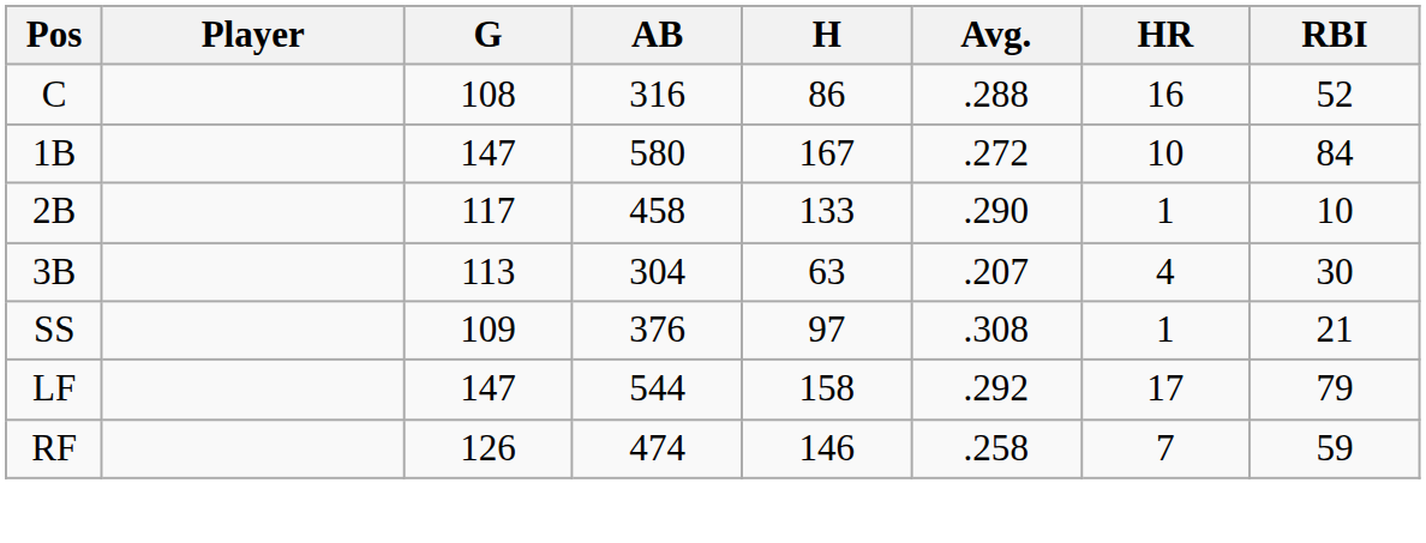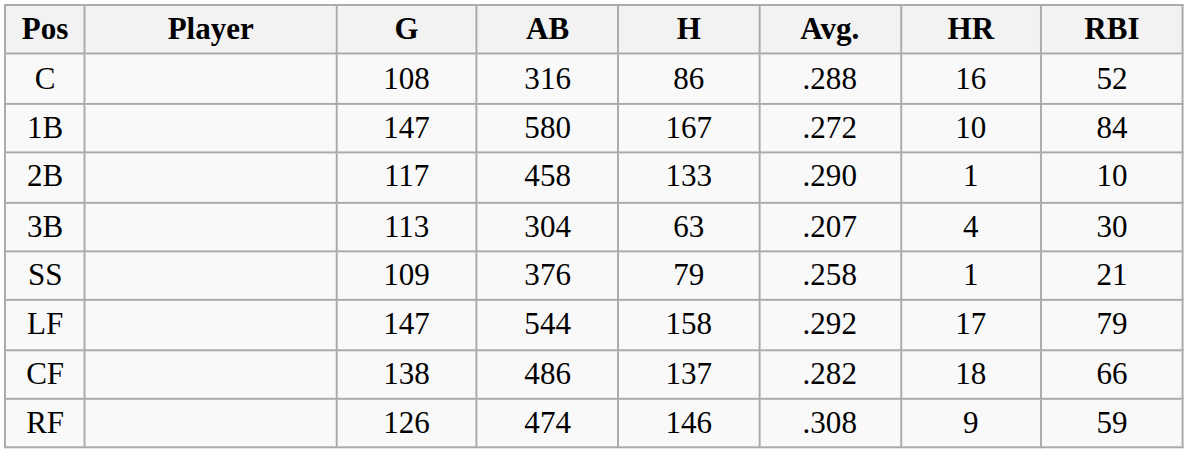 <table class="wikitable sortable">
 <tr>
 <th bgcolor="#DDDDFF" width="5%">Pos</th>
 <th bgcolor="#DDDDFF" width="16%">Player</th>
 <th bgcolor="#DDDDFF" width="9%">G</th>
 <th bgcolor="#DDDDFF" width="9%">AB</th>
 <th bgcolor="#DDDDFF" width="9%">H</th>
 <th bgcolor="#DDDDFF" width="9%">Avg.</th>
 <th bgcolor="#DDDDFF" width="9%">HR</th>
 <th bgcolor="#DDDDFF" width="9%">RBI</th>
 </tr>
 <tr align="center">
 <td>C</td>
 <td></td>
 <td>108</td>
 <td>316</td>
 <td>86</td>
 <td>.288</td>
 <td>16</td>
 <td>52</td>
 </tr>
 <tr align="center">
 <td>1B</td>
 <td></td>
 <td>147</td>
 <td>580</td>
 <td>167</td>
 <td>.272</td>
 <td>10</td>
 <td>84</td>
 </tr>
 <tr align="center">
 <td>2B</td>
 <td></td>
 <td>117</td>
 <td>458</td>
 <td>133</td>
 <td>.290</td>
 <td>1</td>
 <td>10</td>
 </tr>
 <tr align="center">
 <td>3B</td>
 <td></td>
 <td>113</td>
 <td>304</td>
 <td>63</td>
 <td>.207</td>
 <td>4</td>
 <td>30</td>
 </tr>
 <tr align="center">
 <td>SS</td>
 <td></td>
 <td>109</td>
 <td>376</td>
-<td>97</td>
-<td>.308</td>
+<td>79</td>
+<td>.258</td>
 <td>1</td>
 <td>21</td>
 </tr>
 <tr align="center">
 <td>LF</td>
 <td></td>
 <td>147</td>
 <td>544</td>
 <td>158</td>
 <td>.292</td>
 <td>17</td>
 <td>79</td>
 </tr>
 <tr align="center">
+<td>CF</td>
+<td></td>
+<td>138</td>
+<td>486</td>
+<td>137</td>
+<td>.282</td>
+<td>18</td>
+<td>66</td>
+</tr>
+<tr align="center">
 <td>RF</td>
 <td></td>
 <td>126</td>
 <td>474</td>
 <td>146</td>
-<td>.258</td>
-<td>7</td>
+<td>.308</td>
+<td>9</td>
 <td>59</td>
 </tr>
 </table>
